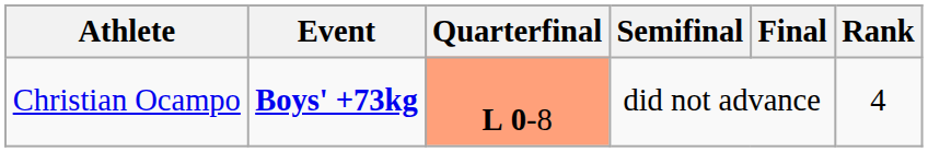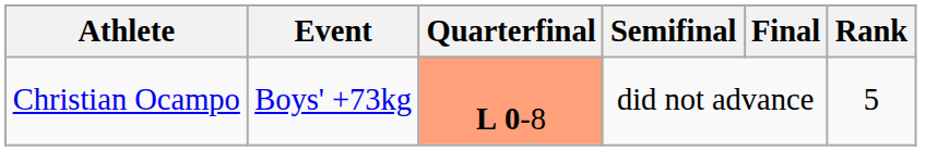 <table class="wikitable" style="text-align:left; font-size:90%">
 <tr>
 <th>Athlete</th>
 <th>Event</th>
 <th>Quarterfinal</th>
 <th>Semifinal</th>
 <th>Final</th>
 <th>Rank</th>
 </tr>
 <tr>
 <td><a href='#'>Christian Ocampo</a></td>
-<td><strong><a href='#'>Boys' +73kg</a></strong></td>
+<td><a href='#'>Boys' +73kg</a></td>
 <td align=center style="background: lightsalmon;"> <br> <strong>L</strong> <strong>0</strong>-8</td>
 <td style="text-align:center;" colspan="2">did not advance</td>
-<td align=center>4</td>
+<td align=center>5</td>
 </tr>
 </table>
